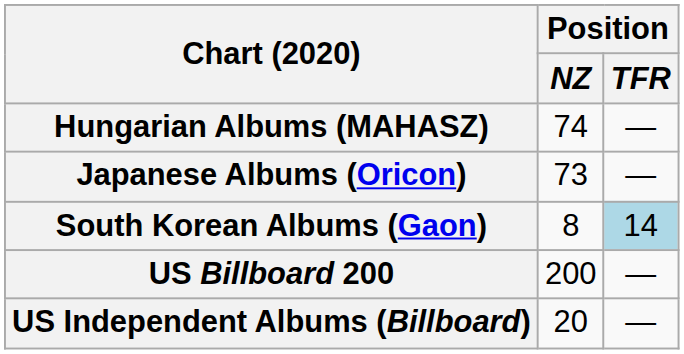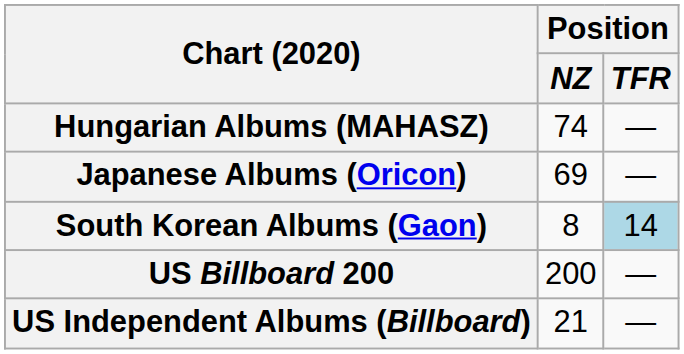 <table class="wikitable sortable plainrowheaders" style="text-align:center">
 <tr>
 <th rowspan="2" scope="col">Chart (2020)</th>
 <th colspan="2" scope="col">Position</th>
 </tr>
 <tr>
 <th><em>NZ</em></th>
 <th><em>TFR</em></th>
 </tr>
 <tr>
 <th scope="row">Hungarian Albums (MAHASZ)</th>
 <td>74</td>
 <td>—</td>
 </tr>
 <tr>
 <th scope="row">Japanese Albums (<a href='#'>Oricon</a>)</th>
-<td>73</td>
+<td>69</td>
 <td>—</td>
 </tr>
 <tr>
 <th scope="row">South Korean Albums (<a href='#'>Gaon</a>)</th>
 <td>8</td>
 <td style="background: lightblue;">14</td>
 </tr>
 <tr>
 <th scope="row">US <em>Billboard</em> 200</th>
 <td>200</td>
 <td>—</td>
 </tr>
 <tr>
 <th scope="row">US Independent Albums (<em>Billboard</em>)</th>
-<td>20</td>
+<td>21</td>
 <td>—</td>
 </tr>
 </table>
